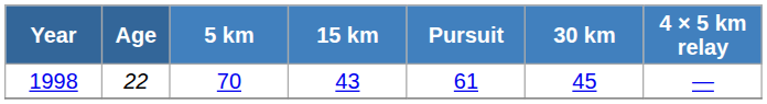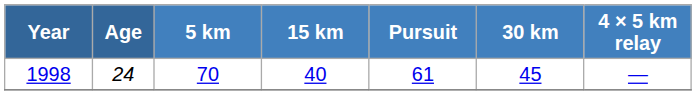 <table class="wikitable" style="font-size:95%; text-align:center; border:grey solid 1px; border-collapse:collapse; background:#ffffff;">
 <tr>
 <th style="background-color:#369; color:white; width:60px;"> Year </th>
 <th style="background-color:#369; color:white; width:40px;"> Age </th>
 <th style="background-color:#4180be; color:white; width:75px;"> 5 km </th>
 <th style="background-color:#4180be; color:white; width:75px;"> 15 km </th>
 <th style="background-color:#4180be; color:white; width:75px;"> Pursuit </th>
 <th style="background-color:#4180be; color:white; width:75px;"> 30 km </th>
 <th style="background-color:#4180be; color:white; width:75px;"> 4 × 5 km <br> relay </th>
 </tr>
 <tr>
 <td><a href='#'>1998</a></td>
-<td><em>22</em></td>
+<td><em>24</em></td>
 <td><a href='#'>70</a></td>
-<td><a href='#'>43</a></td>
+<td><a href='#'>40</a></td>
 <td><a href='#'>61</a></td>
 <td><a href='#'>45</a></td>
 <td><a href='#'>—</a></td>
 </tr>
 <tr>
 </tr>
 </table>
